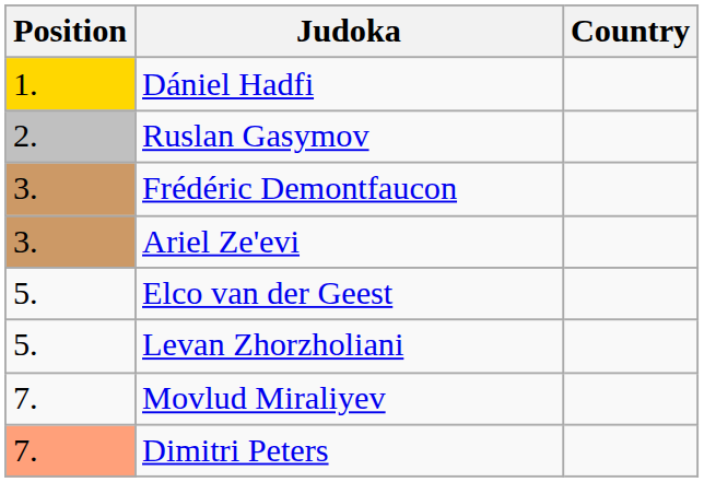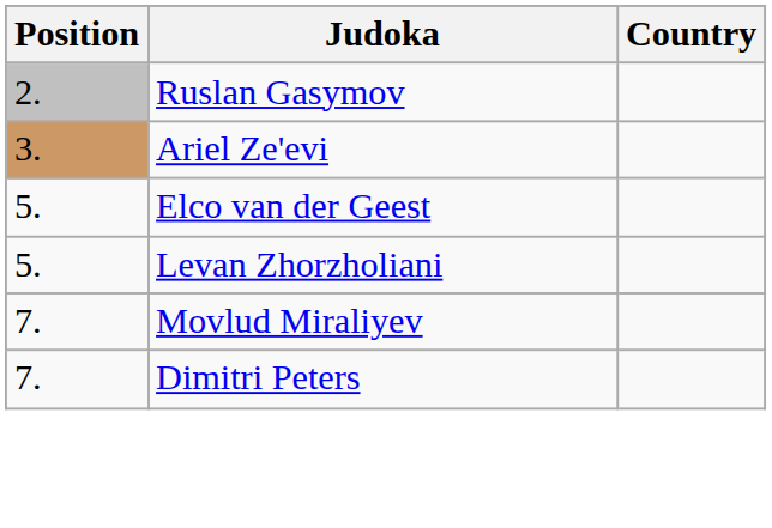 <table class=wikitable>
 <tr>
 <th width=10>Position</th>
 <th width=200>Judoka</th>
 <th width=10>Country</th>
 </tr>
 <tr>
-<td bgcolor=gold>1.</td>
-<td><a href='#'>Dániel Hadfi</a></td>
-<td></td>
-</tr>
-<tr>
 <td bgcolor="silver">2.</td>
 <td><a href='#'>Ruslan Gasymov</a></td>
-<td></td>
-</tr>
-<tr>
-<td bgcolor="CC9966">3.</td>
-<td><a href='#'>Frédéric Demontfaucon</a></td>
 <td></td>
 </tr>
 <tr>
 <td bgcolor="CC9966">3.</td>
 <td><a href='#'>Ariel Ze'evi</a></td>
 <td></td>
 </tr>
 <tr>
 <td>5.</td>
 <td><a href='#'>Elco van der Geest</a></td>
 <td></td>
 </tr>
 <tr>
 <td>5.</td>
 <td><a href='#'>Levan Zhorzholiani</a></td>
 <td></td>
 </tr>
 <tr>
 <td>7.</td>
 <td><a href='#'>Movlud Miraliyev</a></td>
 <td></td>
 </tr>
 <tr>
-<td style="background: lightsalmon;">7.</td>
+<td>7.</td>
 <td><a href='#'>Dimitri Peters</a></td>
 <td></td>
 </tr>
 </table>
